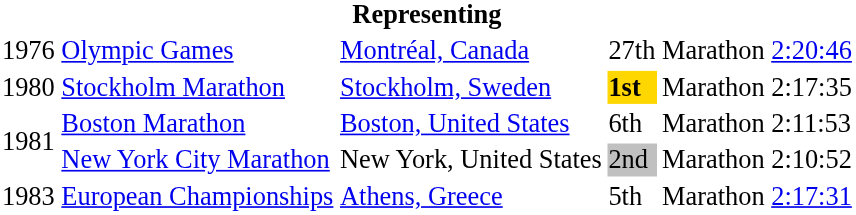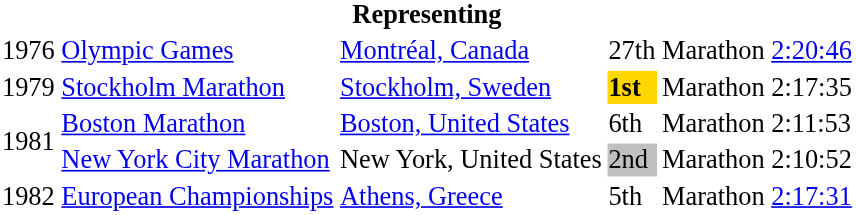 <table>
 <tr>
 <th colspan="6">Representing </th>
 </tr>
 <tr>
 <td>1976</td>
 <td><a href='#'>Olympic Games</a></td>
 <td><a href='#'>Montréal, Canada</a></td>
 <td>27th</td>
 <td>Marathon</td>
 <td><a href='#'>2:20:46</a></td>
 </tr>
 <tr>
-<td>1980</td>
+<td>1979</td>
 <td><a href='#'>Stockholm Marathon</a></td>
 <td><a href='#'>Stockholm, Sweden</a></td>
 <td bgcolor="gold"><strong>1st</strong></td>
 <td>Marathon</td>
 <td>2:17:35</td>
 </tr>
 <tr>
 <td rowspan=2>1981</td>
 <td><a href='#'>Boston Marathon</a></td>
 <td><a href='#'>Boston, United States</a></td>
 <td>6th</td>
 <td>Marathon</td>
 <td>2:11:53</td>
 </tr>
 <tr>
 <td><a href='#'>New York City Marathon</a></td>
 <td>New York, United States</td>
 <td bgcolor="silver">2nd</td>
 <td>Marathon</td>
 <td>2:10:52 </td>
 </tr>
 <tr>
-<td>1983</td>
+<td>1982</td>
 <td><a href='#'>European Championships</a></td>
 <td><a href='#'>Athens, Greece</a></td>
 <td>5th</td>
 <td>Marathon</td>
 <td><a href='#'>2:17:31</a></td>
 </tr>
 </table>
